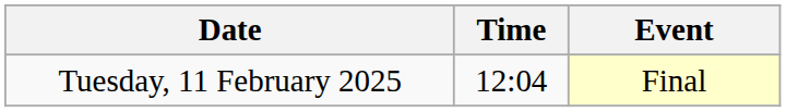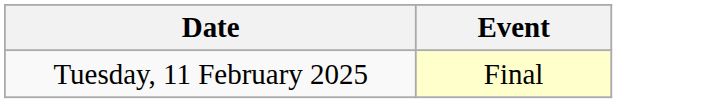 <table class = "wikitable" style="text-align:center;">
 <tr>
 <th width=220>Date</th>
-<th width=50>Time</th>
 <th width=100>Event</th>
 </tr>
 <tr>
 <td>Tuesday, 11 February 2025</td>
-<td>12:04</td>
 <td bgcolor=ffffcc>Final</td>
 </tr>
 </table>
